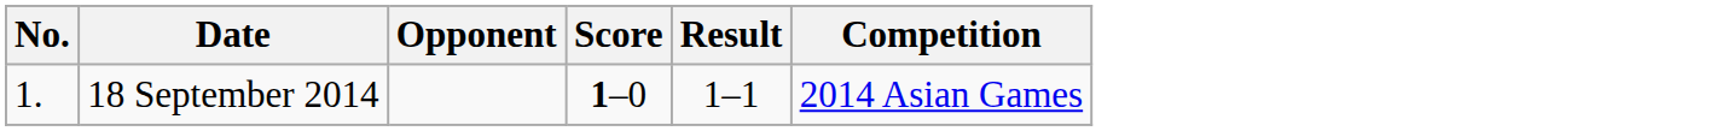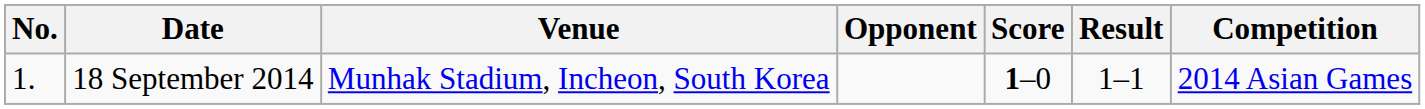 <table class="wikitable">
 <tr>
 <th>No.</th>
 <th>Date</th>
+<th>Venue</th>
 <th>Opponent</th>
 <th>Score</th>
 <th>Result</th>
 <th>Competition</th>
 </tr>
 <tr>
 <td>1.</td>
 <td>18 September 2014</td>
+<td><a href='#'>Munhak Stadium</a>, <a href='#'>Incheon</a>, <a href='#'>South Korea</a></td>
 <td></td>
 <td align=center><strong>1</strong>–0</td>
 <td align=center>1–1</td>
 <td><a href='#'>2014 Asian Games</a></td>
 </tr>
 </table>
